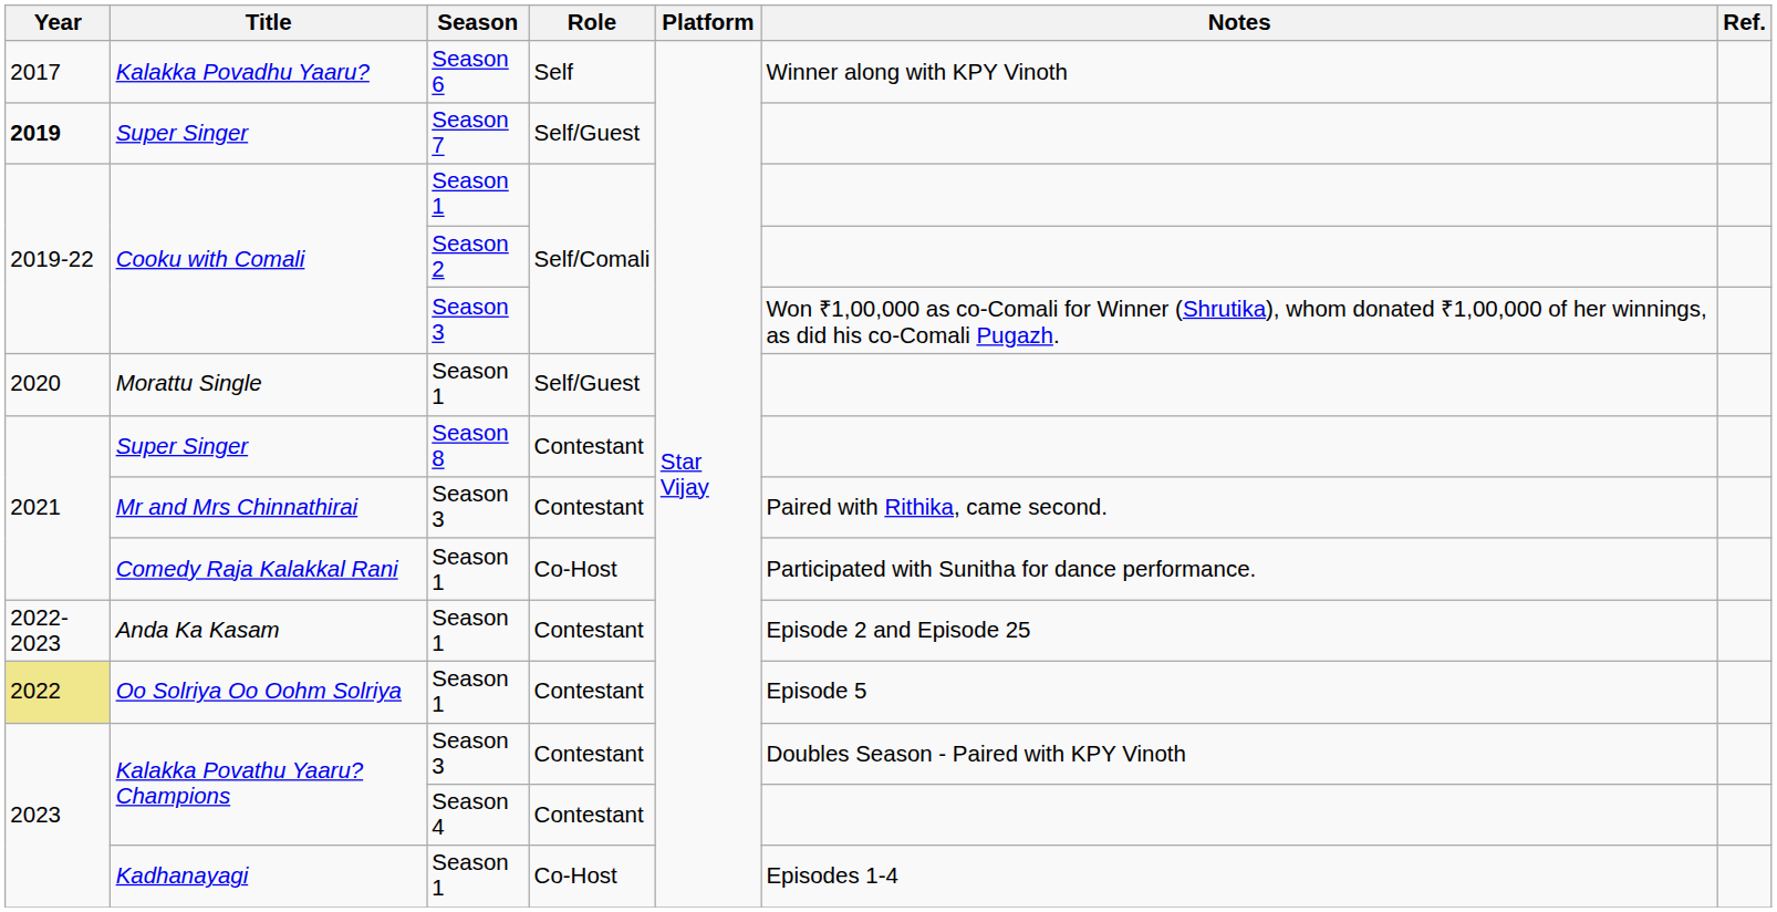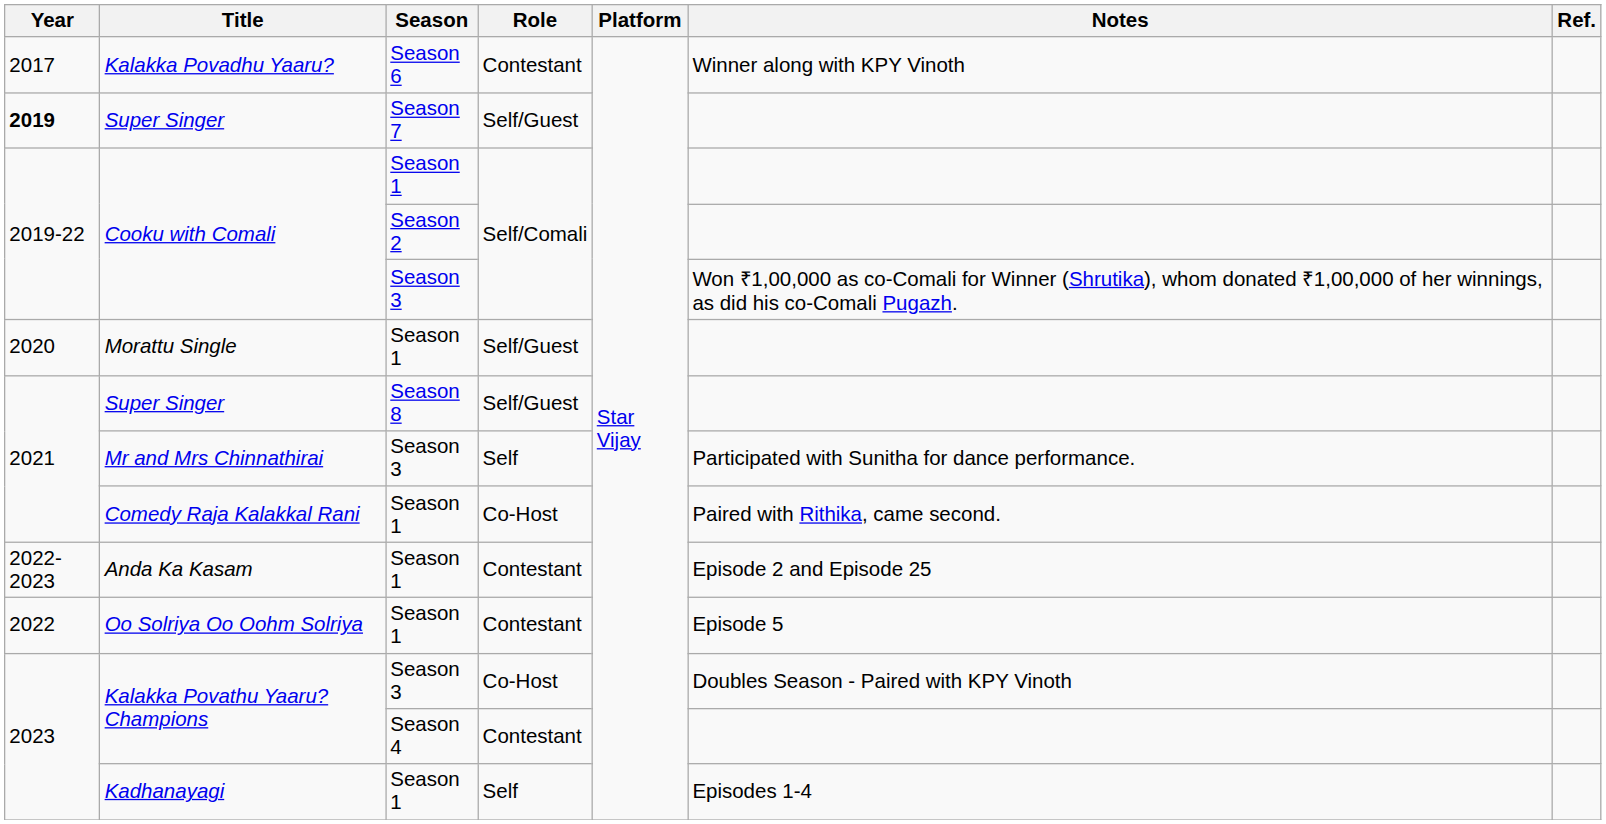 <table class="wikitable">
 <tr>
 <th>Year</th>
 <th>Title</th>
 <th>Season</th>
 <th>Role</th>
 <th>Platform</th>
 <th>Notes</th>
 <th>Ref.</th>
 </tr>
 <tr>
 <td>2017</td>
 <td><em><a href='#'>Kalakka Povadhu Yaaru?</a></em></td>
 <td><a href='#'>Season 6</a></td>
-<td>Self</td>
+<td>Contestant</td>
 <td rowspan="14"><a href='#'>Star Vijay</a></td>
 <td>Winner along with KPY Vinoth</td>
 <td></td>
 </tr>
 <tr>
 <td><strong>2019</strong></td>
 <td><em><a href='#'>Super Singer</a></em></td>
 <td><a href='#'>Season 7</a></td>
 <td>Self/Guest</td>
 <td></td>
 <td></td>
 </tr>
 <tr>
 <td rowspan="3">2019-22</td>
 <td rowspan="3"><em><a href='#'>Cooku with Comali</a></em></td>
 <td><a href='#'>Season 1</a></td>
 <td rowspan="3">Self/Comali</td>
 <td></td>
 <td></td>
 </tr>
 <tr>
 <td><a href='#'>Season 2</a></td>
 <td></td>
 <td></td>
 </tr>
 <tr>
 <td><a href='#'>Season 3</a></td>
 <td>Won ₹1,00,000 as co-Comali for Winner (<a href='#'>Shrutika</a>), whom donated ₹1,00,000 of her winnings, as did his co-Comali <a href='#'>Pugazh</a>.</td>
 <td></td>
 </tr>
 <tr>
 <td>2020</td>
 <td><em>Morattu Single</em></td>
 <td>Season 1</td>
 <td>Self/Guest</td>
 <td></td>
 <td></td>
 </tr>
 <tr>
 <td rowspan="3">2021</td>
 <td><em><a href='#'>Super Singer</a></em></td>
 <td><a href='#'>Season 8</a></td>
-<td>Contestant</td>
+<td>Self/Guest</td>
 <td></td>
 <td></td>
 </tr>
 <tr>
 <td><em><a href='#'>Mr and Mrs Chinnathirai</a></em></td>
 <td>Season 3</td>
-<td>Contestant</td>
-<td>Paired with <a href='#'>Rithika</a>, came second.</td>
+<td>Self</td>
+<td>Participated with Sunitha for dance performance.</td>
 <td></td>
 </tr>
 <tr>
 <td><em><a href='#'>Comedy Raja Kalakkal Rani</a></em></td>
 <td>Season 1</td>
 <td>Co-Host</td>
-<td>Participated with Sunitha for dance performance.</td>
+<td>Paired with <a href='#'>Rithika</a>, came second.</td>
 <td></td>
 </tr>
 <tr>
 <td>2022-2023</td>
 <td><em>Anda Ka Kasam</em></td>
 <td>Season 1</td>
 <td>Contestant</td>
 <td>Episode 2 and Episode 25</td>
 <td></td>
 </tr>
 <tr>
-<td style="background: khaki;">2022</td>
+<td>2022</td>
 <td><em><a href='#'>Oo Solriya Oo Oohm Solriya</a></em></td>
 <td>Season 1</td>
 <td>Contestant</td>
 <td>Episode 5</td>
 <td></td>
 </tr>
 <tr>
 <td rowspan="3">2023</td>
 <td rowspan="2"><em><a href='#'>Kalakka Povathu Yaaru? Champions</a></em></td>
 <td>Season 3</td>
-<td>Contestant</td>
+<td>Co-Host</td>
 <td>Doubles Season - Paired with KPY Vinoth</td>
 <td></td>
 </tr>
 <tr>
 <td>Season 4</td>
 <td>Contestant</td>
 <td></td>
 <td></td>
 </tr>
 <tr>
 <td><em><a href='#'>Kadhanayagi</a></em></td>
 <td>Season 1</td>
-<td>Co-Host</td>
+<td>Self</td>
 <td>Episodes 1-4</td>
 <td></td>
 </tr>
 </table>
